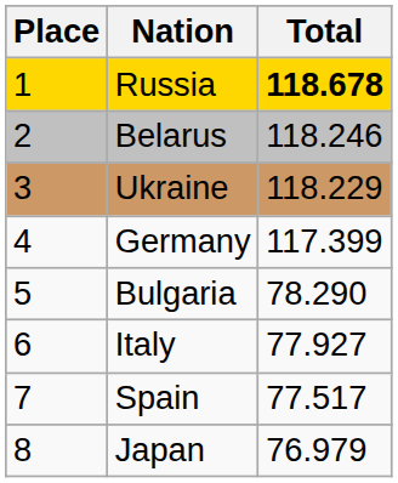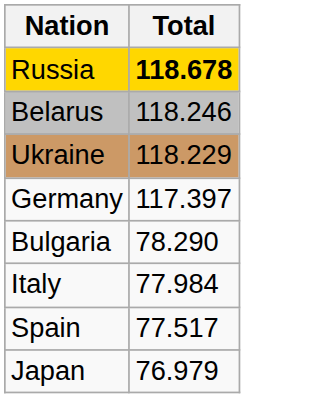 <table class="wikitable">
 <tr>
-<th>Place</th>
 <th>Nation</th>
 <th>Total</th>
 </tr>
 <tr bgcolor=gold>
-<td>1</td>
 <td> Russia</td>
 <td><strong>118.678</strong></td>
 </tr>
 <tr bgcolor=silver>
-<td>2</td>
 <td> Belarus</td>
 <td>118.246</td>
 </tr>
 <tr bgcolor=cc9966>
-<td>3</td>
 <td> Ukraine</td>
 <td>118.229</td>
 </tr>
 <tr>
-<td>4</td>
 <td> Germany</td>
-<td>117.399</td>
+<td>117.397</td>
 </tr>
 <tr>
-<td>5</td>
 <td> Bulgaria</td>
 <td>78.290</td>
 </tr>
 <tr>
-<td>6</td>
 <td> Italy</td>
-<td>77.927</td>
+<td>77.984</td>
 </tr>
 <tr>
-<td>7</td>
 <td> Spain</td>
 <td>77.517</td>
 </tr>
 <tr>
-<td>8</td>
 <td> Japan</td>
 <td>76.979</td>
 </tr>
 </table>
